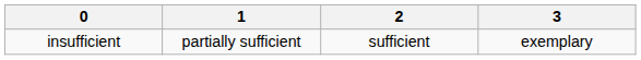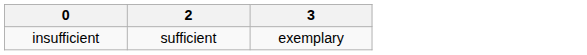 <table class="wikitable">
 <tr>
 <th style="width:20%;">0</th>
-<th style="width:20%;">1</th>
 <th style="width:20%;">2</th>
 <th style="width:20%;">3</th>
 </tr>
 <tr>
 <td align=center>insufficient</td>
-<td style="text-align:center;">partially sufficient</td>
 <td style="text-align:center;">sufficient</td>
 <td style="text-align:center;">exemplary</td>
 </tr>
 </table>
